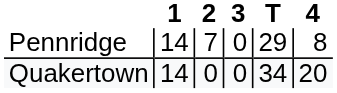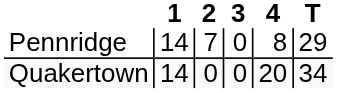 <table style="border-collapse: collapse;">
 <tr>
 <th style="text-align: left;"></th>
 <th style="text-align: center; padding: 0px 3px 0px 3px; width:12px;">1</th>
 <th style="text-align: center; padding: 0px 3px 0px 3px; width:12px;">2</th>
 <th style="text-align: center; padding: 0px 3px 0px 3px; width:12px;">3</th>
+<th style="text-align: center; padding: 0px 3px 0px 3px; width:12px;">4</th>
 <th style="text-align: center; padding: 0px 3px 0px 3px; width:12px;">T</th>
-<th style="text-align: center; padding: 0px 3px 0px 3px; width:12px;">4</th>
 </tr>
 <tr>
 <td style="text-align: left; border-bottom: 1px solid black; padding: 0px 3px 0px 3px;">Pennridge</td>
 <td style="border-left: 1px solid black; border-bottom: 1px solid black; text-align: right; padding: 0px 3px 0px 3px;">14</td>
 <td style="border-left: 1px solid black; border-bottom: 1px solid black; text-align: right; padding: 0px 3px 0px 3px;">7</td>
 <td style="border-left: 1px solid black; border-bottom: 1px solid black; text-align: right; padding: 0px 3px 0px 3px;">0</td>
+<td style="border-left: 1px solid black; border-bottom: 1px solid black; text-align: right; padding: 0px 3px 0px 3px;">8</td>
 <td style="border-left: 1px solid black; border-bottom: 1px solid black; text-align: right; padding: 0px 3px 0px 3px;">29</td>
-<td style="border-left: 1px solid black; border-bottom: 1px solid black; text-align: right; padding: 0px 3px 0px 3px;">8</td>
 </tr>
 <tr>
 <td style="background: #f8f9fa; text-align: left; padding: 0px 3px 0px 3px;">Quakertown</td>
 <td style="background: #f8f9fa; border-left: 1px solid black; text-align: right; padding: 0px 3px 0px 3px;">14</td>
 <td style="background: #f8f9fa; border-left: 1px solid black; text-align: right; padding: 0px 3px 0px 3px;">0</td>
 <td style="background: #f8f9fa; border-left: 1px solid black; text-align: right; padding: 0px 3px 0px 3px;">0</td>
+<td style="background: #f8f9fa; border-left: 1px solid black; text-align: right; padding: 0px 3px 0px 3px;">20</td>
 <td style="background: #f8f9fa; border-left: 1px solid black; text-align: right; padding: 0px 3px 0px 3px;">34</td>
-<td style="background: #f8f9fa; border-left: 1px solid black; text-align: right; padding: 0px 3px 0px 3px;">20</td>
 </tr>
 </table>
